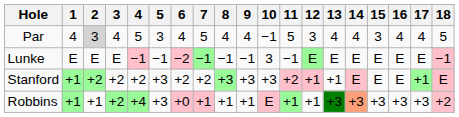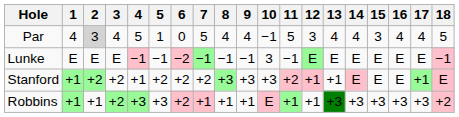 <table class="wikitable" style="text-align:center">
 <tr>
 <th>Hole</th>
 <th>1</th>
 <th>2</th>
 <th>3</th>
 <th>4</th>
 <th>5</th>
 <th>6</th>
 <th>7</th>
 <th>8</th>
 <th>9</th>
 <th>10</th>
 <th>11</th>
 <th>12</th>
 <th>13</th>
 <th>14</th>
 <th>15</th>
 <th>16</th>
 <th>17</th>
 <th>18</th>
 </tr>
 <tr>
 <td>Par</td>
 <td>4</td>
 <td style="background: lightgrey;">3</td>
 <td>4</td>
 <td>5</td>
-<td>3</td>
-<td>4</td>
+<td>1</td>
+<td>0</td>
 <td>5</td>
 <td>4</td>
 <td>4</td>
 <td>−1</td>
 <td>5</td>
 <td>3</td>
 <td>4</td>
 <td>4</td>
 <td>3</td>
 <td>4</td>
 <td>4</td>
 <td>5</td>
 </tr>
 <tr>
 <td align=left> Lunke</td>
 <td>E</td>
 <td>E</td>
 <td>E</td>
 <td style="background: Pink;">−1</td>
 <td>−1</td>
 <td style="background: Pink;">−2</td>
 <td style="background: PaleGreen;">−1</td>
 <td>−1</td>
 <td>−1</td>
 <td>3</td>
 <td>−1</td>
 <td style="background: PaleGreen;">E</td>
 <td>E</td>
 <td>E</td>
 <td>E</td>
 <td>E</td>
 <td>E</td>
 <td style="background: Pink;">−1</td>
 </tr>
 <tr>
 <td align=left> Stanford</td>
 <td style="background: PaleGreen;">+1</td>
 <td style="background: PaleGreen;">+2</td>
 <td>+2</td>
+<td>+1</td>
 <td>+2</td>
-<td>+3</td>
 <td>+2</td>
 <td>+2</td>
 <td style="background: PaleGreen;">+3</td>
 <td>+3</td>
 <td>+3</td>
 <td style="background: Pink;">+2</td>
 <td style="background: Pink;">+1</td>
 <td>+1</td>
 <td style="background: Pink;">E</td>
 <td>E</td>
 <td>E</td>
 <td style="background: PaleGreen;">+1</td>
 <td style="background: Pink;">E</td>
 </tr>
 <tr>
 <td align=left> Robbins</td>
 <td style="background: PaleGreen;">+1</td>
 <td>+1</td>
 <td style="background: PaleGreen;">+2</td>
-<td style="background: PaleGreen;">+4</td>
+<td style="background: PaleGreen;">+3</td>
 <td>+3</td>
-<td style="background: Pink;">+0</td>
+<td style="background: Pink;">+2</td>
 <td style="background: Pink;">+1</td>
 <td>+1</td>
 <td>+1</td>
 <td style="background: Pink;">E</td>
 <td style="background: PaleGreen;">+1</td>
 <td>+1</td>
 <td style="background: Green;">+3</td>
-<td style="background: lightsalmon;">+3</td>
+<td>+3</td>
 <td>+3</td>
 <td>+3</td>
 <td>+3</td>
 <td style="background: Pink;">+2</td>
 </tr>
 </table>
